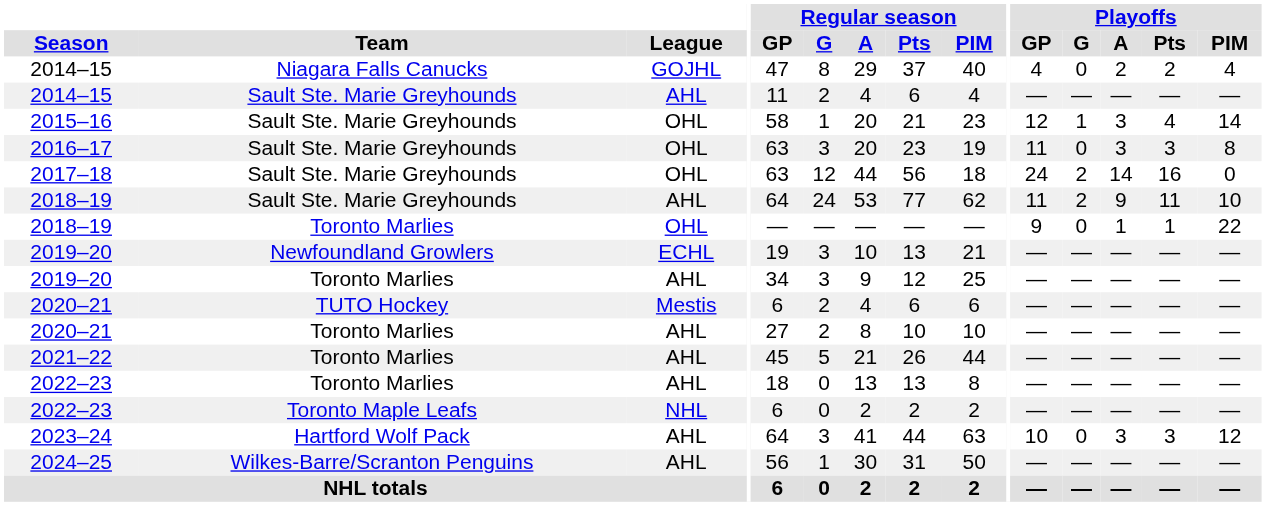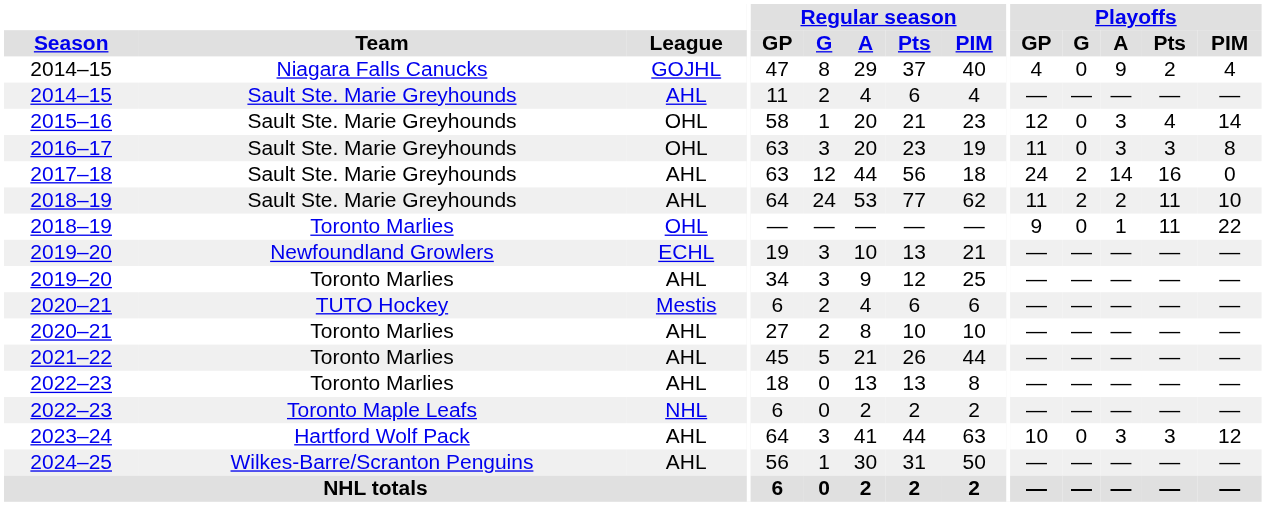 <table border="0" cellpadding="1" cellspacing="0" style="text-align:center; width:60em">
 <tr bgcolor="#e0e0e0">
 <th colspan="3" bgcolor="#ffffff"></th>
 <th rowspan="99" bgcolor="#ffffff"></th>
 <th colspan="5"><a href='#'>Regular season</a></th>
 <th rowspan="99" bgcolor="#ffffff"></th>
 <th colspan="5"><a href='#'>Playoffs</a></th>
 </tr>
 <tr bgcolor="#e0e0e0">
 <th><a href='#'>Season</a></th>
 <th>Team</th>
 <th>League</th>
 <th>GP</th>
 <th><a href='#'>G</a></th>
 <th><a href='#'>A</a></th>
 <th><a href='#'>Pts</a></th>
 <th><a href='#'>PIM</a></th>
 <th>GP</th>
 <th>G</th>
 <th>A</th>
 <th>Pts</th>
 <th>PIM</th>
 </tr>
 <tr>
 <td>2014–15</td>
 <td><a href='#'>Niagara Falls Canucks</a></td>
 <td><a href='#'>GOJHL</a></td>
 <td>47</td>
 <td>8</td>
 <td>29</td>
 <td>37</td>
 <td>40</td>
 <td>4</td>
 <td>0</td>
-<td>2</td>
+<td>9</td>
 <td>2</td>
 <td>4</td>
 </tr>
 <tr bgcolor="#f0f0f0">
 <td><a href='#'>2014–15</a></td>
 <td><a href='#'>Sault Ste. Marie Greyhounds</a></td>
 <td><a href='#'>AHL</a></td>
 <td>11</td>
 <td>2</td>
 <td>4</td>
 <td>6</td>
 <td>4</td>
 <td>—</td>
 <td>—</td>
 <td>—</td>
 <td>—</td>
 <td>—</td>
 </tr>
 <tr>
 <td><a href='#'>2015–16</a></td>
 <td>Sault Ste. Marie Greyhounds</td>
 <td>OHL</td>
 <td>58</td>
 <td>1</td>
 <td>20</td>
 <td>21</td>
 <td>23</td>
 <td>12</td>
-<td>1</td>
+<td>0</td>
 <td>3</td>
 <td>4</td>
 <td>14</td>
 </tr>
 <tr bgcolor="#f0f0f0">
 <td><a href='#'>2016–17</a></td>
 <td>Sault Ste. Marie Greyhounds</td>
 <td>OHL</td>
 <td>63</td>
 <td>3</td>
 <td>20</td>
 <td>23</td>
 <td>19</td>
 <td>11</td>
 <td>0</td>
 <td>3</td>
 <td>3</td>
 <td>8</td>
 </tr>
 <tr>
 <td><a href='#'>2017–18</a></td>
 <td>Sault Ste. Marie Greyhounds</td>
-<td>OHL</td>
+<td>AHL</td>
 <td>63</td>
 <td>12</td>
 <td>44</td>
 <td>56</td>
 <td>18</td>
 <td>24</td>
 <td>2</td>
 <td>14</td>
 <td>16</td>
 <td>0</td>
 </tr>
 <tr bgcolor="#f0f0f0">
 <td><a href='#'>2018–19</a></td>
 <td>Sault Ste. Marie Greyhounds</td>
 <td>AHL</td>
 <td>64</td>
 <td>24</td>
 <td>53</td>
 <td>77</td>
 <td>62</td>
 <td>11</td>
 <td>2</td>
-<td>9</td>
+<td>2</td>
 <td>11</td>
 <td>10</td>
 </tr>
 <tr>
 <td><a href='#'>2018–19</a></td>
 <td><a href='#'>Toronto Marlies</a></td>
 <td><a href='#'>OHL</a></td>
 <td>—</td>
 <td>—</td>
 <td>—</td>
 <td>—</td>
 <td>—</td>
 <td>9</td>
 <td>0</td>
 <td>1</td>
-<td>1</td>
+<td>11</td>
 <td>22</td>
 </tr>
 <tr bgcolor="#f0f0f0">
 <td><a href='#'>2019–20</a></td>
 <td><a href='#'>Newfoundland Growlers</a></td>
 <td><a href='#'>ECHL</a></td>
 <td>19</td>
 <td>3</td>
 <td>10</td>
 <td>13</td>
 <td>21</td>
 <td>—</td>
 <td>—</td>
 <td>—</td>
 <td>—</td>
 <td>—</td>
 </tr>
 <tr>
 <td><a href='#'>2019–20</a></td>
 <td>Toronto Marlies</td>
 <td>AHL</td>
 <td>34</td>
 <td>3</td>
 <td>9</td>
 <td>12</td>
 <td>25</td>
 <td>—</td>
 <td>—</td>
 <td>—</td>
 <td>—</td>
 <td>—</td>
 </tr>
 <tr bgcolor="#f0f0f0">
 <td><a href='#'>2020–21</a></td>
 <td><a href='#'>TUTO Hockey</a></td>
 <td><a href='#'>Mestis</a></td>
 <td>6</td>
 <td>2</td>
 <td>4</td>
 <td>6</td>
 <td>6</td>
 <td>—</td>
 <td>—</td>
 <td>—</td>
 <td>—</td>
 <td>—</td>
 </tr>
 <tr>
 <td><a href='#'>2020–21</a></td>
 <td>Toronto Marlies</td>
 <td>AHL</td>
 <td>27</td>
 <td>2</td>
 <td>8</td>
 <td>10</td>
 <td>10</td>
 <td>—</td>
 <td>—</td>
 <td>—</td>
 <td>—</td>
 <td>—</td>
 </tr>
 <tr bgcolor="#f0f0f0">
 <td><a href='#'>2021–22</a></td>
 <td>Toronto Marlies</td>
 <td>AHL</td>
 <td>45</td>
 <td>5</td>
 <td>21</td>
 <td>26</td>
 <td>44</td>
 <td>—</td>
 <td>—</td>
 <td>—</td>
 <td>—</td>
 <td>—</td>
 </tr>
 <tr>
 <td><a href='#'>2022–23</a></td>
 <td>Toronto Marlies</td>
 <td>AHL</td>
 <td>18</td>
 <td>0</td>
 <td>13</td>
 <td>13</td>
 <td>8</td>
 <td>—</td>
 <td>—</td>
 <td>—</td>
 <td>—</td>
 <td>—</td>
 </tr>
 <tr bgcolor="#f0f0f0">
 <td><a href='#'>2022–23</a></td>
 <td><a href='#'>Toronto Maple Leafs</a></td>
 <td><a href='#'>NHL</a></td>
 <td>6</td>
 <td>0</td>
 <td>2</td>
 <td>2</td>
 <td>2</td>
 <td>—</td>
 <td>—</td>
 <td>—</td>
 <td>—</td>
 <td>—</td>
 </tr>
 <tr>
 <td><a href='#'>2023–24</a></td>
 <td><a href='#'>Hartford Wolf Pack</a></td>
 <td>AHL</td>
 <td>64</td>
 <td>3</td>
 <td>41</td>
 <td>44</td>
 <td>63</td>
 <td>10</td>
 <td>0</td>
 <td>3</td>
 <td>3</td>
 <td>12</td>
 </tr>
 <tr bgcolor="#f0f0f0">
 <td><a href='#'>2024–25</a></td>
 <td><a href='#'>Wilkes-Barre/Scranton Penguins</a></td>
 <td>AHL</td>
 <td>56</td>
 <td>1</td>
 <td>30</td>
 <td>31</td>
 <td>50</td>
 <td>—</td>
 <td>—</td>
 <td>—</td>
 <td>—</td>
 <td>—</td>
 </tr>
 <tr bgcolor="#e0e0e0">
 <th colspan="3">NHL totals</th>
 <th>6</th>
 <th>0</th>
 <th>2</th>
 <th>2</th>
 <th>2</th>
 <th>—</th>
 <th>—</th>
 <th>—</th>
 <th>—</th>
 <th>—</th>
 </tr>
 </table>
